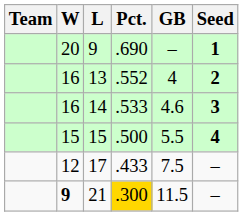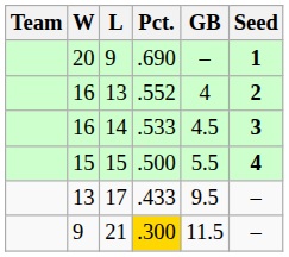 <table class=wikitable>
 <tr>
 <th>Team</th>
 <th>W</th>
 <th>L</th>
 <th>Pct.</th>
 <th>GB</th>
 <th>Seed</th>
 </tr>
 <tr bgcolor="#ccffcc">
 <td></td>
 <td>20</td>
 <td>9</td>
 <td>.690</td>
 <td style="text-align:center;">–</td>
 <td style="text-align:center;"><strong>1</strong></td>
 </tr>
 <tr bgcolor="#ccffcc">
 <td></td>
 <td>16</td>
 <td>13</td>
 <td>.552</td>
 <td style="text-align:center;">4</td>
 <td style="text-align:center;"><strong>2</strong></td>
 </tr>
 <tr bgcolor="#ccffcc">
 <td></td>
 <td>16</td>
 <td>14</td>
 <td>.533</td>
-<td style="text-align:center;">4.6</td>
+<td style="text-align:center;">4.5</td>
 <td style="text-align:center;"><strong>3</strong></td>
 </tr>
 <tr bgcolor="#ccffcc">
 <td></td>
 <td>15</td>
 <td>15</td>
 <td>.500</td>
 <td style="text-align:center;">5.5</td>
 <td style="text-align:center;"><strong>4</strong></td>
 </tr>
 <tr>
 <td></td>
-<td>12</td>
+<td>13</td>
 <td>17</td>
 <td>.433</td>
-<td style="text-align:center;">7.5</td>
+<td style="text-align:center;">9.5</td>
 <td style="text-align:center;">–</td>
 </tr>
 <tr>
 <td></td>
-<td><strong>9</strong></td>
+<td>9</td>
 <td>21</td>
 <td style="background: gold;">.300</td>
 <td style="text-align:center;">11.5</td>
 <td style="text-align:center;">–</td>
 </tr>
 </table>
